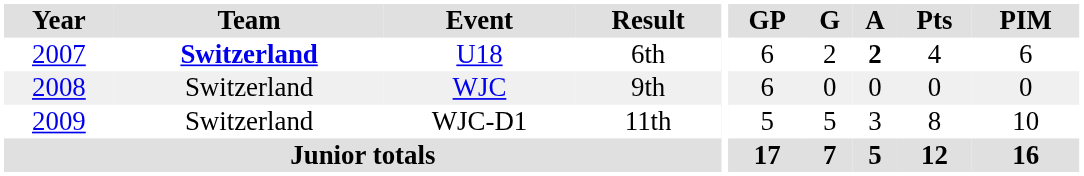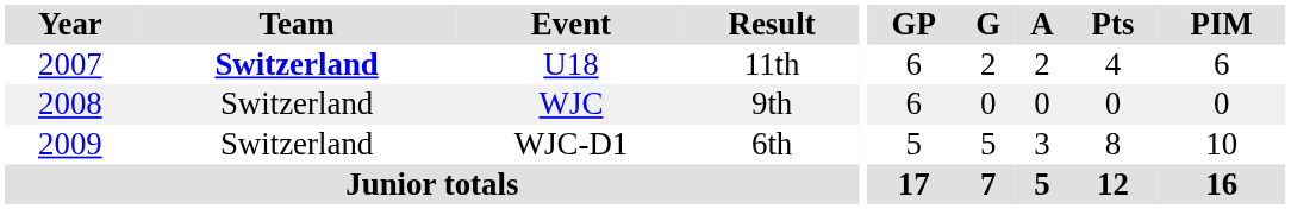 <table border="0" cellpadding="1" cellspacing="0" ID="Table3" style="text-align:center; width:40em">
 <tr ALIGN="center" bgcolor="#e0e0e0">
 <th>Year</th>
 <th>Team</th>
 <th>Event</th>
 <th>Result</th>
 <th rowspan="99" bgcolor="#ffffff"></th>
 <th>GP</th>
 <th>G</th>
 <th>A</th>
 <th>Pts</th>
 <th>PIM</th>
 </tr>
 <tr>
 <td><a href='#'>2007</a></td>
 <td><strong><a href='#'>Switzerland</a></strong></td>
 <td><a href='#'>U18</a></td>
-<td>6th</td>
+<td>11th</td>
 <td>6</td>
 <td>2</td>
-<td><strong>2</strong></td>
+<td>2</td>
 <td>4</td>
 <td>6</td>
 </tr>
 <tr bgcolor="#f0f0f0">
 <td><a href='#'>2008</a></td>
 <td>Switzerland</td>
 <td><a href='#'>WJC</a></td>
 <td>9th</td>
 <td>6</td>
 <td>0</td>
 <td>0</td>
 <td>0</td>
 <td>0</td>
 </tr>
 <tr>
 <td><a href='#'>2009</a></td>
 <td>Switzerland</td>
 <td>WJC-D1</td>
-<td>11th</td>
+<td>6th</td>
 <td>5</td>
 <td>5</td>
 <td>3</td>
 <td>8</td>
 <td>10</td>
 </tr>
 <tr bgcolor="#e0e0e0">
 <th colspan="4">Junior totals</th>
 <th>17</th>
 <th>7</th>
 <th>5</th>
 <th>12</th>
 <th>16</th>
 </tr>
 </table>
